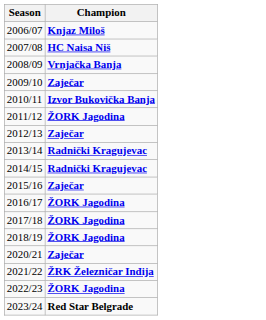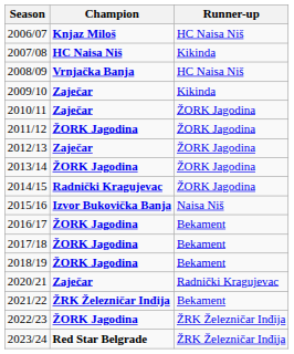 <table class="wikitable sortable">
 <tr>
 <th>Season</th>
 <th>Champion</th>
+<th>Runner-up</th>
 </tr>
 <tr>
 <td>2006/07</td>
 <td><strong><a href='#'>Knjaz Miloš</a></strong></td>
+<td><a href='#'>HC Naisa Niš</a></td>
 </tr>
 <tr>
 <td>2007/08</td>
 <td><strong><a href='#'>HC Naisa Niš</a></strong></td>
+<td><a href='#'>Kikinda</a></td>
 </tr>
 <tr>
 <td>2008/09</td>
 <td><strong><a href='#'>Vrnjačka Banja</a></strong></td>
+<td><a href='#'>HC Naisa Niš</a></td>
 </tr>
 <tr>
 <td>2009/10</td>
 <td><strong><a href='#'>Zaječar</a></strong></td>
+<td><a href='#'>Kikinda</a></td>
 </tr>
 <tr>
 <td>2010/11</td>
-<td><strong><a href='#'>Izvor Bukovička Banja</a></strong></td>
+<td><strong><a href='#'>Zaječar</a></strong></td>
+<td><a href='#'>ŽORK Jagodina</a></td>
 </tr>
 <tr>
 <td>2011/12</td>
 <td><strong><a href='#'>ŽORK Jagodina</a></strong></td>
+<td><a href='#'>ŽORK Jagodina</a></td>
 </tr>
 <tr>
 <td>2012/13</td>
 <td><strong><a href='#'>Zaječar</a></strong></td>
+<td><a href='#'>ŽORK Jagodina</a></td>
 </tr>
 <tr>
 <td>2013/14</td>
-<td><strong><a href='#'>Radnički Kragujevac</a></strong></td>
+<td><strong><a href='#'>ŽORK Jagodina</a></strong></td>
+<td><a href='#'>ŽORK Jagodina</a></td>
 </tr>
 <tr>
 <td>2014/15</td>
 <td><strong><a href='#'>Radnički Kragujevac</a></strong></td>
+<td><a href='#'>ŽORK Jagodina</a></td>
 </tr>
 <tr>
 <td>2015/16</td>
-<td><strong><a href='#'>Zaječar</a></strong></td>
+<td><strong><a href='#'>Izvor Bukovička Banja</a></strong></td>
+<td><a href='#'>Naisa Niš</a></td>
 </tr>
 <tr>
 <td>2016/17</td>
 <td><strong><a href='#'>ŽORK Jagodina</a></strong></td>
+<td><a href='#'>Bekament</a></td>
 </tr>
 <tr>
 <td>2017/18</td>
 <td><strong><a href='#'>ŽORK Jagodina</a></strong></td>
+<td><a href='#'>Bekament</a></td>
 </tr>
 <tr>
 <td>2018/19</td>
 <td><strong><a href='#'>ŽORK Jagodina</a></strong></td>
+<td><a href='#'>Bekament</a></td>
 </tr>
 <tr>
 <td>2020/21</td>
 <td><strong><a href='#'>Zaječar</a></strong></td>
+<td><a href='#'>Radnički Kragujevac</a></td>
 </tr>
 <tr>
 <td>2021/22</td>
 <td><strong><a href='#'>ŽRK Železničar Inđija</a></strong></td>
+<td><a href='#'>Bekament</a></td>
 </tr>
 <tr>
 <td>2022/23</td>
 <td><strong><a href='#'>ŽORK Jagodina</a></strong></td>
+<td><a href='#'>ŽRK Železničar Inđija</a></td>
 </tr>
 <tr>
 <td>2023/24</td>
 <td><strong>Red Star Belgrade</strong></td>
+<td><a href='#'>ŽRK Železničar Inđija</a></td>
 </tr>
 </table>
